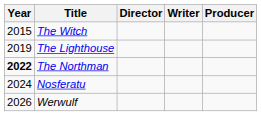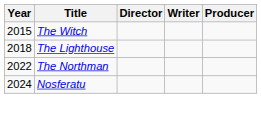 <table class="wikitable sortable">
 <tr>
 <th>Year</th>
 <th>Title</th>
 <th>Director</th>
 <th>Writer</th>
 <th>Producer</th>
 </tr>
 <tr>
 <td>2015</td>
 <td><em><a href='#'>The Witch</a></em></td>
 <td></td>
 <td></td>
 <td></td>
 </tr>
 <tr>
-<td>2019</td>
+<td>2018</td>
 <td><em><a href='#'>The Lighthouse</a></em></td>
 <td></td>
 <td></td>
 <td></td>
 </tr>
 <tr>
-<td><strong>2022</strong></td>
+<td>2022</td>
 <td><em><a href='#'>The Northman</a></em></td>
 <td></td>
 <td></td>
 <td></td>
 </tr>
 <tr>
 <td>2024</td>
 <td><em><a href='#'>Nosferatu</a></em></td>
 <td></td>
 <td></td>
 <td></td>
 </tr>
-<tr>
-<td>2026</td>
-<td><em>Werwulf</em></td>
-<td></td>
-<td></td>
-<td></td>
-</tr>
 </table>
